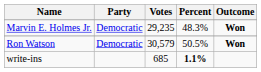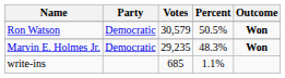 <table class=wikitable style="text-align:center">
 <tr>
 <th>Name</th>
 <th>Party</th>
 <th>Votes</th>
 <th>Percent</th>
 <th>Outcome</th>
 </tr>
 <tr>
 </tr>
 <tr>
+<td align=left><a href='#'>Ron Watson</a></td>
+<td><a href='#'>Democratic</a></td>
+<td>30,579</td>
+<td>50.5%</td>
+<td><strong>Won</strong></td>
+</tr>
+<tr>
+</tr>
+<tr>
 <td align=left><a href='#'>Marvin E. Holmes Jr.</a></td>
 <td><a href='#'>Democratic</a></td>
 <td>29,235</td>
 <td>48.3%</td>
 <td><strong>Won</strong></td>
 </tr>
 <tr>
-</tr>
-<tr>
-<td align=left><a href='#'>Ron Watson</a></td>
-<td><a href='#'>Democratic</a></td>
-<td>30,579</td>
-<td>50.5%</td>
-<td><strong>Won</strong></td>
-</tr>
-<tr>
 <td align=left>write-ins</td>
 <td></td>
 <td>685</td>
-<td><strong>1.1%</strong></td>
+<td>1.1%</td>
 <td></td>
 </tr>
 </table>
